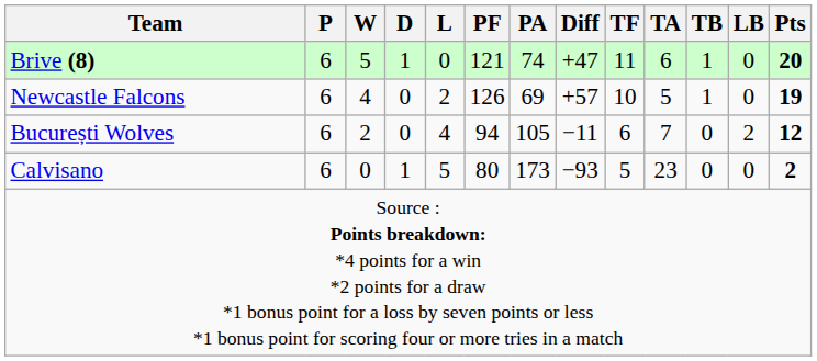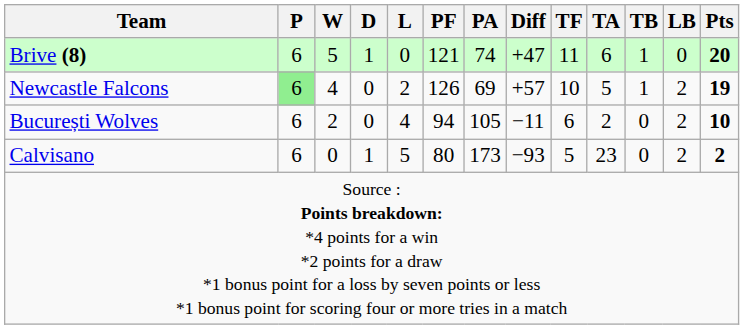 <table class="wikitable" style="text-align: center;">
 <tr>
 <th style="width:200px;">Team</th>
 <th width="20">P</th>
 <th width="20">W</th>
 <th width="20">D</th>
 <th width="20">L</th>
 <th width="20">PF</th>
 <th width="20">PA</th>
 <th width="20">Diff</th>
 <th width="20">TF</th>
 <th width="20">TA</th>
 <th width="20">TB</th>
 <th width="20">LB</th>
 <th width="20">Pts</th>
 </tr>
 <tr bgcolor="#ccffcc">
 <td align=left> <a href='#'>Brive</a> <strong>(8)</strong></td>
 <td>6</td>
 <td>5</td>
 <td>1</td>
 <td>0</td>
 <td>121</td>
 <td>74</td>
 <td>+47</td>
 <td>11</td>
 <td>6</td>
 <td>1</td>
 <td>0</td>
 <td><strong>20</strong></td>
 </tr>
 <tr>
 <td align=left> <a href='#'>Newcastle Falcons</a></td>
-<td>6</td>
+<td style="background: lightgreen;">6</td>
 <td>4</td>
 <td>0</td>
 <td>2</td>
 <td>126</td>
 <td>69</td>
 <td>+57</td>
 <td>10</td>
 <td>5</td>
 <td>1</td>
-<td>0</td>
+<td>2</td>
 <td><strong>19</strong></td>
 </tr>
 <tr>
 <td align=left> <a href='#'>București Wolves</a></td>
 <td>6</td>
 <td>2</td>
 <td>0</td>
 <td>4</td>
 <td>94</td>
 <td>105</td>
 <td>−11</td>
 <td>6</td>
-<td>7</td>
+<td>2</td>
 <td>0</td>
 <td>2</td>
-<td><strong>12</strong></td>
+<td><strong>10</strong></td>
 </tr>
 <tr>
 <td align=left> <a href='#'>Calvisano</a></td>
 <td>6</td>
 <td>0</td>
 <td>1</td>
 <td>5</td>
 <td>80</td>
 <td>173</td>
 <td>−93</td>
 <td>5</td>
 <td>23</td>
 <td>0</td>
-<td>0</td>
+<td>2</td>
 <td><strong>2</strong></td>
 </tr>
 <tr |align=left|>
 <td colspan="14" style="border:0px"><small>Source : <br><strong>Points breakdown:</strong><br>*4 points for a win<br>*2 points for a draw<br>*1 bonus point for a loss by seven points or less<br>*1 bonus point for scoring four or more tries in a match</small></td>
 </tr>
 </table>
